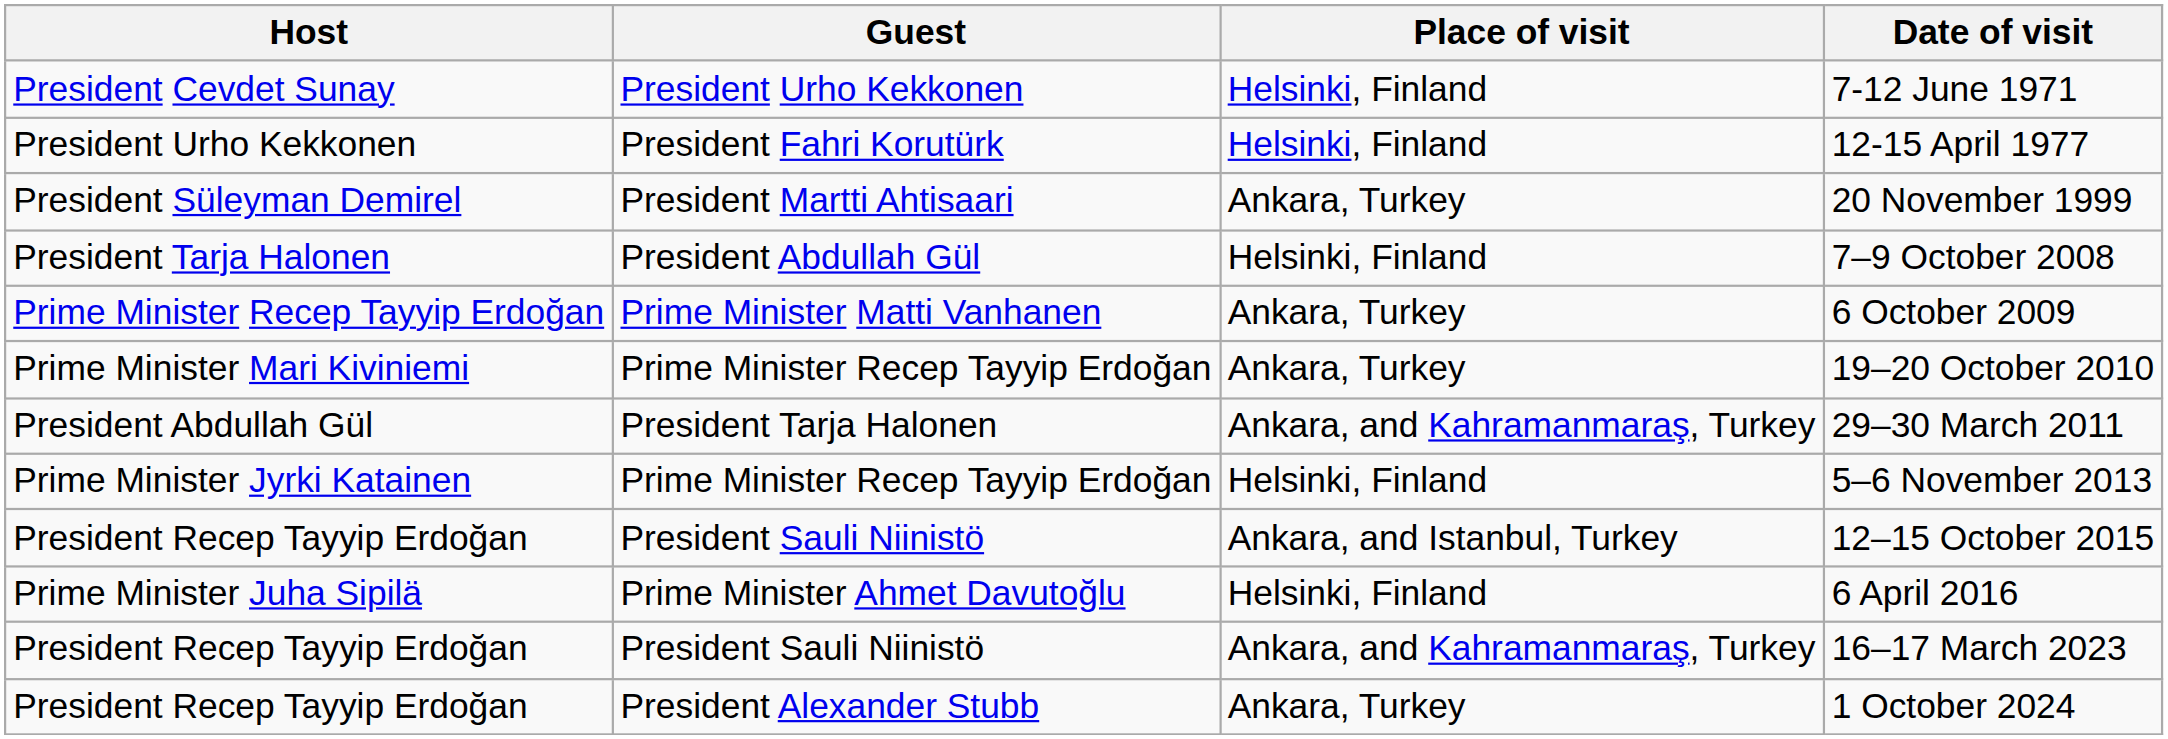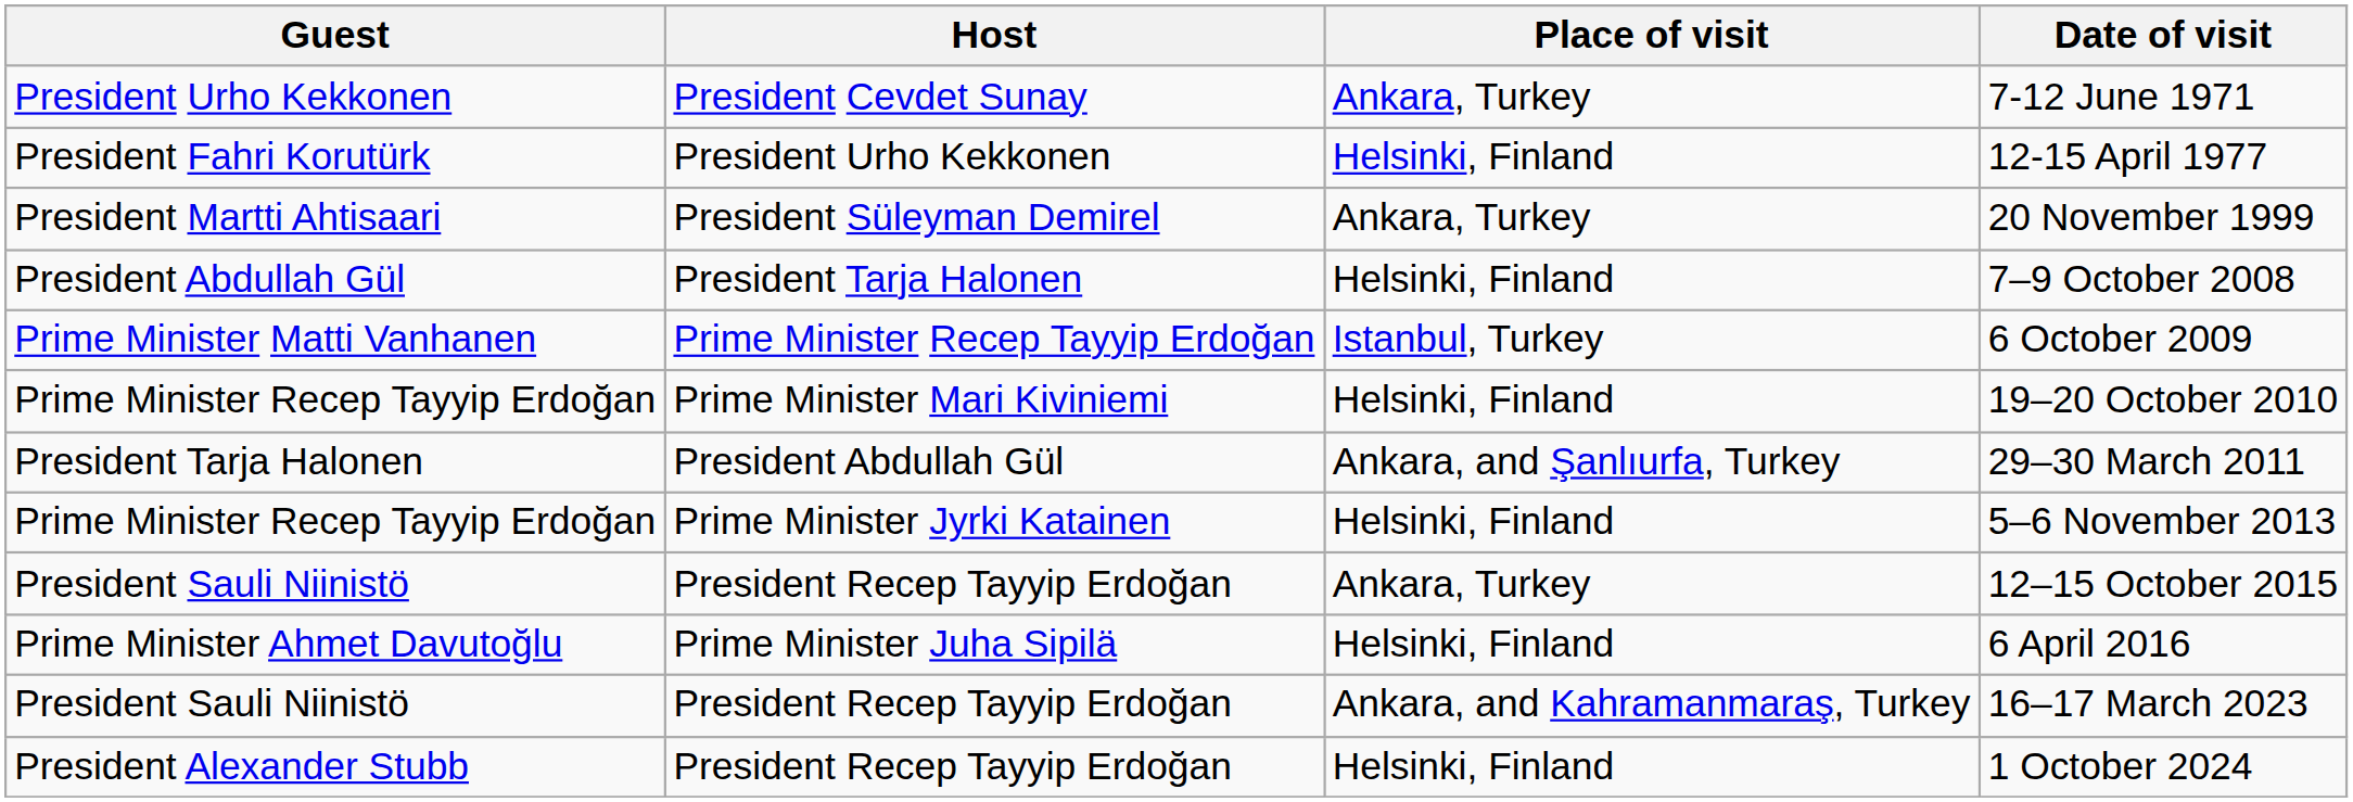 <table class="wikitable" border="1">
 <tr>
+<th>Guest</th>
 <th>Host</th>
-<th>Guest</th>
 <th>Place of visit</th>
 <th>Date of visit</th>
 </tr>
 <tr>
+<td> <a href='#'>President</a> <a href='#'>Urho Kekkonen</a></td>
 <td> <a href='#'>President</a> <a href='#'>Cevdet Sunay</a></td>
-<td> <a href='#'>President</a> <a href='#'>Urho Kekkonen</a></td>
-<td><a href='#'>Helsinki</a>, Finland</td>
+<td><a href='#'>Ankara</a>, Turkey</td>
 <td>7-12 June 1971</td>
 </tr>
 <tr>
+<td> President <a href='#'>Fahri Korutürk</a></td>
 <td> President Urho Kekkonen</td>
-<td> President <a href='#'>Fahri Korutürk</a></td>
 <td><a href='#'>Helsinki</a>, Finland</td>
 <td>12-15 April 1977</td>
 </tr>
 <tr>
+<td> President <a href='#'>Martti Ahtisaari</a></td>
 <td> President <a href='#'>Süleyman Demirel</a></td>
-<td> President <a href='#'>Martti Ahtisaari</a></td>
 <td>Ankara, Turkey</td>
 <td>20 November 1999</td>
 </tr>
 <tr>
+<td> President <a href='#'>Abdullah Gül</a></td>
 <td> President <a href='#'>Tarja Halonen</a></td>
-<td> President <a href='#'>Abdullah Gül</a></td>
 <td>Helsinki, Finland</td>
 <td>7–9 October 2008</td>
 </tr>
 <tr>
+<td> <a href='#'>Prime Minister</a> <a href='#'>Matti Vanhanen</a></td>
 <td>  <a href='#'>Prime Minister</a> <a href='#'>Recep Tayyip Erdoğan</a></td>
-<td> <a href='#'>Prime Minister</a> <a href='#'>Matti Vanhanen</a></td>
-<td>Ankara, Turkey</td>
+<td><a href='#'>Istanbul</a>, Turkey</td>
 <td>6 October 2009</td>
 </tr>
 <tr>
+<td>  Prime Minister Recep Tayyip Erdoğan</td>
 <td> Prime Minister <a href='#'>Mari Kiviniemi</a></td>
-<td>  Prime Minister Recep Tayyip Erdoğan</td>
-<td>Ankara, Turkey</td>
+<td>Helsinki, Finland</td>
 <td>19–20 October 2010</td>
 </tr>
 <tr>
+<td> President Tarja Halonen</td>
 <td>  President Abdullah Gül</td>
-<td> President Tarja Halonen</td>
-<td>Ankara, and <a href='#'>Kahramanmaraş</a>, Turkey</td>
+<td>Ankara, and <a href='#'>Şanlıurfa</a>, Turkey</td>
 <td>29–30 March 2011</td>
 </tr>
 <tr>
+<td>  Prime Minister Recep Tayyip Erdoğan</td>
 <td> Prime Minister <a href='#'>Jyrki Katainen</a></td>
-<td>  Prime Minister Recep Tayyip Erdoğan</td>
 <td>Helsinki, Finland</td>
 <td>5–6 November 2013</td>
 </tr>
 <tr>
+<td> President <a href='#'>Sauli Niinistö</a></td>
 <td> President Recep Tayyip Erdoğan</td>
-<td> President <a href='#'>Sauli Niinistö</a></td>
-<td>Ankara, and Istanbul, Turkey</td>
+<td>Ankara, Turkey</td>
 <td>12–15 October 2015</td>
 </tr>
 <tr>
+<td>  Prime Minister <a href='#'>Ahmet Davutoğlu</a></td>
 <td> Prime Minister <a href='#'>Juha Sipilä</a></td>
-<td>  Prime Minister <a href='#'>Ahmet Davutoğlu</a></td>
 <td>Helsinki, Finland</td>
 <td>6 April 2016</td>
 </tr>
 <tr>
+<td> President Sauli Niinistö</td>
 <td> President Recep Tayyip Erdoğan</td>
-<td> President Sauli Niinistö</td>
 <td>Ankara, and <a href='#'>Kahramanmaraş</a>, Turkey</td>
 <td>16–17 March 2023</td>
 </tr>
 <tr>
+<td> President <a href='#'>Alexander Stubb</a></td>
 <td> President Recep Tayyip Erdoğan</td>
-<td> President <a href='#'>Alexander Stubb</a></td>
-<td>Ankara, Turkey</td>
+<td>Helsinki, Finland</td>
 <td>1 October 2024</td>
 </tr>
 </table>
